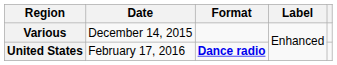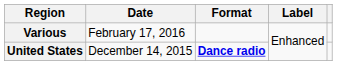 <table class="wikitable plainrowheaders">
 <tr>
 <th scope="col">Region</th>
 <th scope="col">Date</th>
 <th scope="col">Format</th>
 <th scope="col">Label</th>
 <th scope="col"></th>
 </tr>
 <tr>
 <th scope="row">Various</th>
-<td>December 14, 2015</td>
+<td>February 17, 2016</td>
 <td></td>
 <td rowspan="2">Enhanced</td>
 <td align="center"></td>
 </tr>
 <tr>
 <th scope="row">United States</th>
-<td>February 17, 2016</td>
+<td>December 14, 2015</td>
 <td><strong><a href='#'>Dance radio</a></strong></td>
 <td align="center"></td>
 </tr>
 </table>
